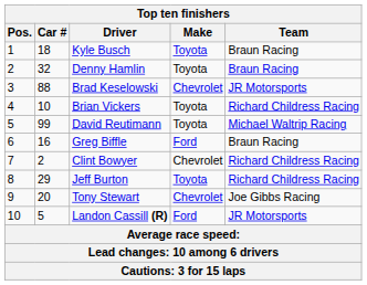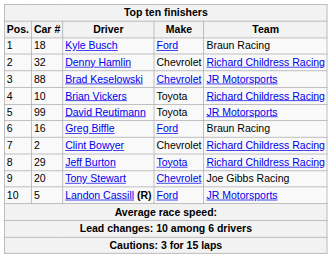 <table class="wikitable" style="font-size: 90%;">
 <tr>
 <th colspan=9>Top ten finishers</th>
 </tr>
 <tr>
 <th>Pos.</th>
 <th>Car #</th>
 <th>Driver</th>
 <th>Make</th>
 <th>Team</th>
 </tr>
 <tr>
 <td>1</td>
 <td>18</td>
 <td><a href='#'>Kyle Busch</a></td>
-<td><a href='#'>Toyota</a></td>
+<td><a href='#'>Ford</a></td>
 <td>Braun Racing</td>
 </tr>
 <tr>
 <td>2</td>
 <td>32</td>
 <td><a href='#'>Denny Hamlin</a></td>
-<td>Toyota</td>
-<td><a href='#'>Braun Racing</a></td>
+<td>Chevrolet</td>
+<td><a href='#'>Richard Childress Racing</a></td>
 </tr>
 <tr>
 <td>3</td>
 <td>88</td>
 <td><a href='#'>Brad Keselowski</a></td>
 <td><a href='#'>Chevrolet</a></td>
 <td><a href='#'>JR Motorsports</a></td>
 </tr>
 <tr>
 <td>4</td>
 <td>10</td>
 <td><a href='#'>Brian Vickers</a></td>
 <td>Toyota</td>
 <td><a href='#'>Richard Childress Racing</a></td>
 </tr>
 <tr>
 <td>5</td>
 <td>99</td>
 <td><a href='#'>David Reutimann</a></td>
 <td>Toyota</td>
-<td><a href='#'>Michael Waltrip Racing</a></td>
+<td><a href='#'>JR Motorsports</a></td>
 </tr>
 <tr>
 <td>6</td>
 <td>16</td>
 <td><a href='#'>Greg Biffle</a></td>
 <td><a href='#'>Ford</a></td>
 <td>Braun Racing</td>
 </tr>
 <tr>
 <td>7</td>
 <td>2</td>
 <td><a href='#'>Clint Bowyer</a></td>
 <td>Chevrolet</td>
 <td><a href='#'>Richard Childress Racing</a></td>
 </tr>
 <tr>
 <td>8</td>
 <td>29</td>
 <td><a href='#'>Jeff Burton</a></td>
 <td><a href='#'>Toyota</a></td>
 <td><a href='#'>Richard Childress Racing</a></td>
 </tr>
 <tr>
 <td>9</td>
 <td>20</td>
 <td><a href='#'>Tony Stewart</a></td>
 <td><a href='#'>Chevrolet</a></td>
 <td>Joe Gibbs Racing</td>
 </tr>
 <tr>
 <td>10</td>
 <td>5</td>
 <td><a href='#'>Landon Cassill</a> <strong>(R)</strong></td>
 <td><a href='#'>Ford</a></td>
 <td><a href='#'>JR Motorsports</a></td>
 </tr>
 <tr>
 <th colspan=9>Average race speed:</th>
 </tr>
 <tr>
 <th colspan=9>Lead changes: 10 among 6 drivers</th>
 </tr>
 <tr>
 <th colspan=9>Cautions: 3 for 15 laps</th>
 </tr>
 </table>
